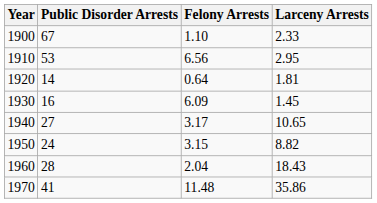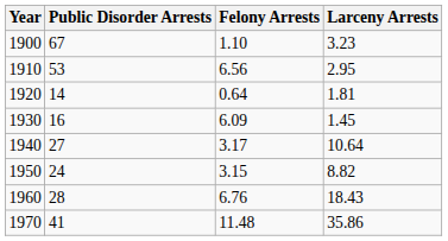 <table class="wikitable">
 <tr>
 <th>Year</th>
 <th>Public Disorder Arrests</th>
 <th>Felony Arrests</th>
 <th>Larceny Arrests</th>
 </tr>
 <tr>
 <td>1900</td>
 <td>67</td>
 <td>1.10</td>
-<td>2.33</td>
+<td>3.23</td>
 </tr>
 <tr>
 <td>1910</td>
 <td>53</td>
 <td>6.56</td>
 <td>2.95</td>
 </tr>
 <tr>
 <td>1920</td>
 <td>14</td>
 <td>0.64</td>
 <td>1.81</td>
 </tr>
 <tr>
 <td>1930</td>
 <td>16</td>
 <td>6.09</td>
 <td>1.45</td>
 </tr>
 <tr>
 <td>1940</td>
 <td>27</td>
 <td>3.17</td>
-<td>10.65</td>
+<td>10.64</td>
 </tr>
 <tr>
 <td>1950</td>
 <td>24</td>
 <td>3.15</td>
 <td>8.82</td>
 </tr>
 <tr>
 <td>1960</td>
 <td>28</td>
-<td>2.04</td>
+<td>6.76</td>
 <td>18.43</td>
 </tr>
 <tr>
 <td>1970</td>
 <td>41</td>
 <td>11.48</td>
 <td>35.86</td>
 </tr>
 </table>
